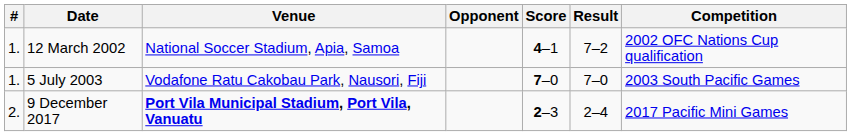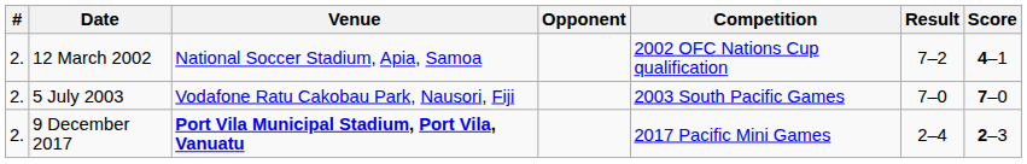 <table class="wikitable" style="font-size:95%;">
 <tr>
 <th>#</th>
 <th>Date</th>
 <th>Venue</th>
 <th>Opponent</th>
+<th>Competition</th>
+<th>Result</th>
 <th>Score</th>
-<th>Result</th>
-<th>Competition</th>
 </tr>
 <tr>
-<td>1.</td>
+<td>2.</td>
 <td>12 March 2002</td>
 <td><a href='#'>National Soccer Stadium</a>, <a href='#'>Apia</a>, <a href='#'>Samoa</a></td>
 <td></td>
+<td><a href='#'>2002 OFC Nations Cup qualification</a></td>
+<td align=center>7–2</td>
 <td align=center><strong>4</strong>–1</td>
-<td align=center>7–2</td>
-<td><a href='#'>2002 OFC Nations Cup qualification</a></td>
 </tr>
 <tr>
-<td>1.</td>
+<td>2.</td>
 <td>5 July 2003</td>
 <td><a href='#'>Vodafone Ratu Cakobau Park</a>, <a href='#'>Nausori</a>, <a href='#'>Fiji</a></td>
 <td></td>
+<td><a href='#'>2003 South Pacific Games</a></td>
+<td align=center>7–0</td>
 <td align=center><strong>7</strong>–0</td>
-<td align=center>7–0</td>
-<td><a href='#'>2003 South Pacific Games</a></td>
 </tr>
 <tr>
 <td>2.</td>
 <td>9 December 2017</td>
 <td><strong><a href='#'>Port Vila Municipal Stadium</a>, <a href='#'>Port Vila</a>, <a href='#'>Vanuatu</a></strong></td>
 <td></td>
+<td><a href='#'>2017 Pacific Mini Games</a></td>
+<td align=center>2–4</td>
 <td align=center><strong>2</strong>–3</td>
-<td align=center>2–4</td>
-<td><a href='#'>2017 Pacific Mini Games</a></td>
 </tr>
 </table>
